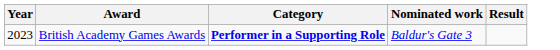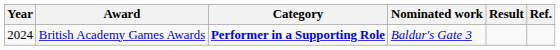 <table class=wikitable>
 <tr>
 <th scope="col">Year</th>
 <th scope="col">Award</th>
 <th scope="col">Category</th>
 <th scope="col">Nominated work</th>
 <th scope="col">Result</th>
+<th>Ref.</th>
 </tr>
 <tr>
-<td style="text-align:center;">2023</td>
+<td style="text-align:center;">2024</td>
 <td><a href='#'>British Academy Games Awards</a></td>
 <td><strong><a href='#'>Performer in a Supporting Role</a></strong></td>
 <td><em><a href='#'>Baldur's Gate 3</a></em></td>
 <td></td>
+<td style="text-align:center;"></td>
 </tr>
 </table>
